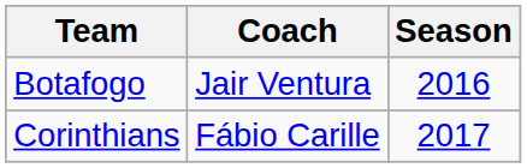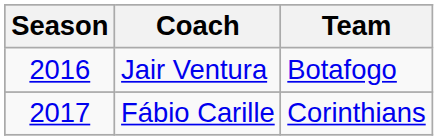 <table class="wikitable">
 <tr>
+<th>Season</th>
+<th>Coach</th>
 <th>Team</th>
-<th>Coach</th>
-<th>Season</th>
 </tr>
 <tr>
+<td align="center"><a href='#'>2016</a></td>
+<td> <a href='#'>Jair Ventura</a></td>
 <td><a href='#'>Botafogo</a></td>
-<td> <a href='#'>Jair Ventura</a></td>
-<td align="center"><a href='#'>2016</a></td>
 </tr>
 <tr>
+<td align="center"><a href='#'>2017</a></td>
+<td> <a href='#'>Fábio Carille</a></td>
 <td><a href='#'>Corinthians</a></td>
-<td> <a href='#'>Fábio Carille</a></td>
-<td align="center"><a href='#'>2017</a></td>
 </tr>
 </table>
